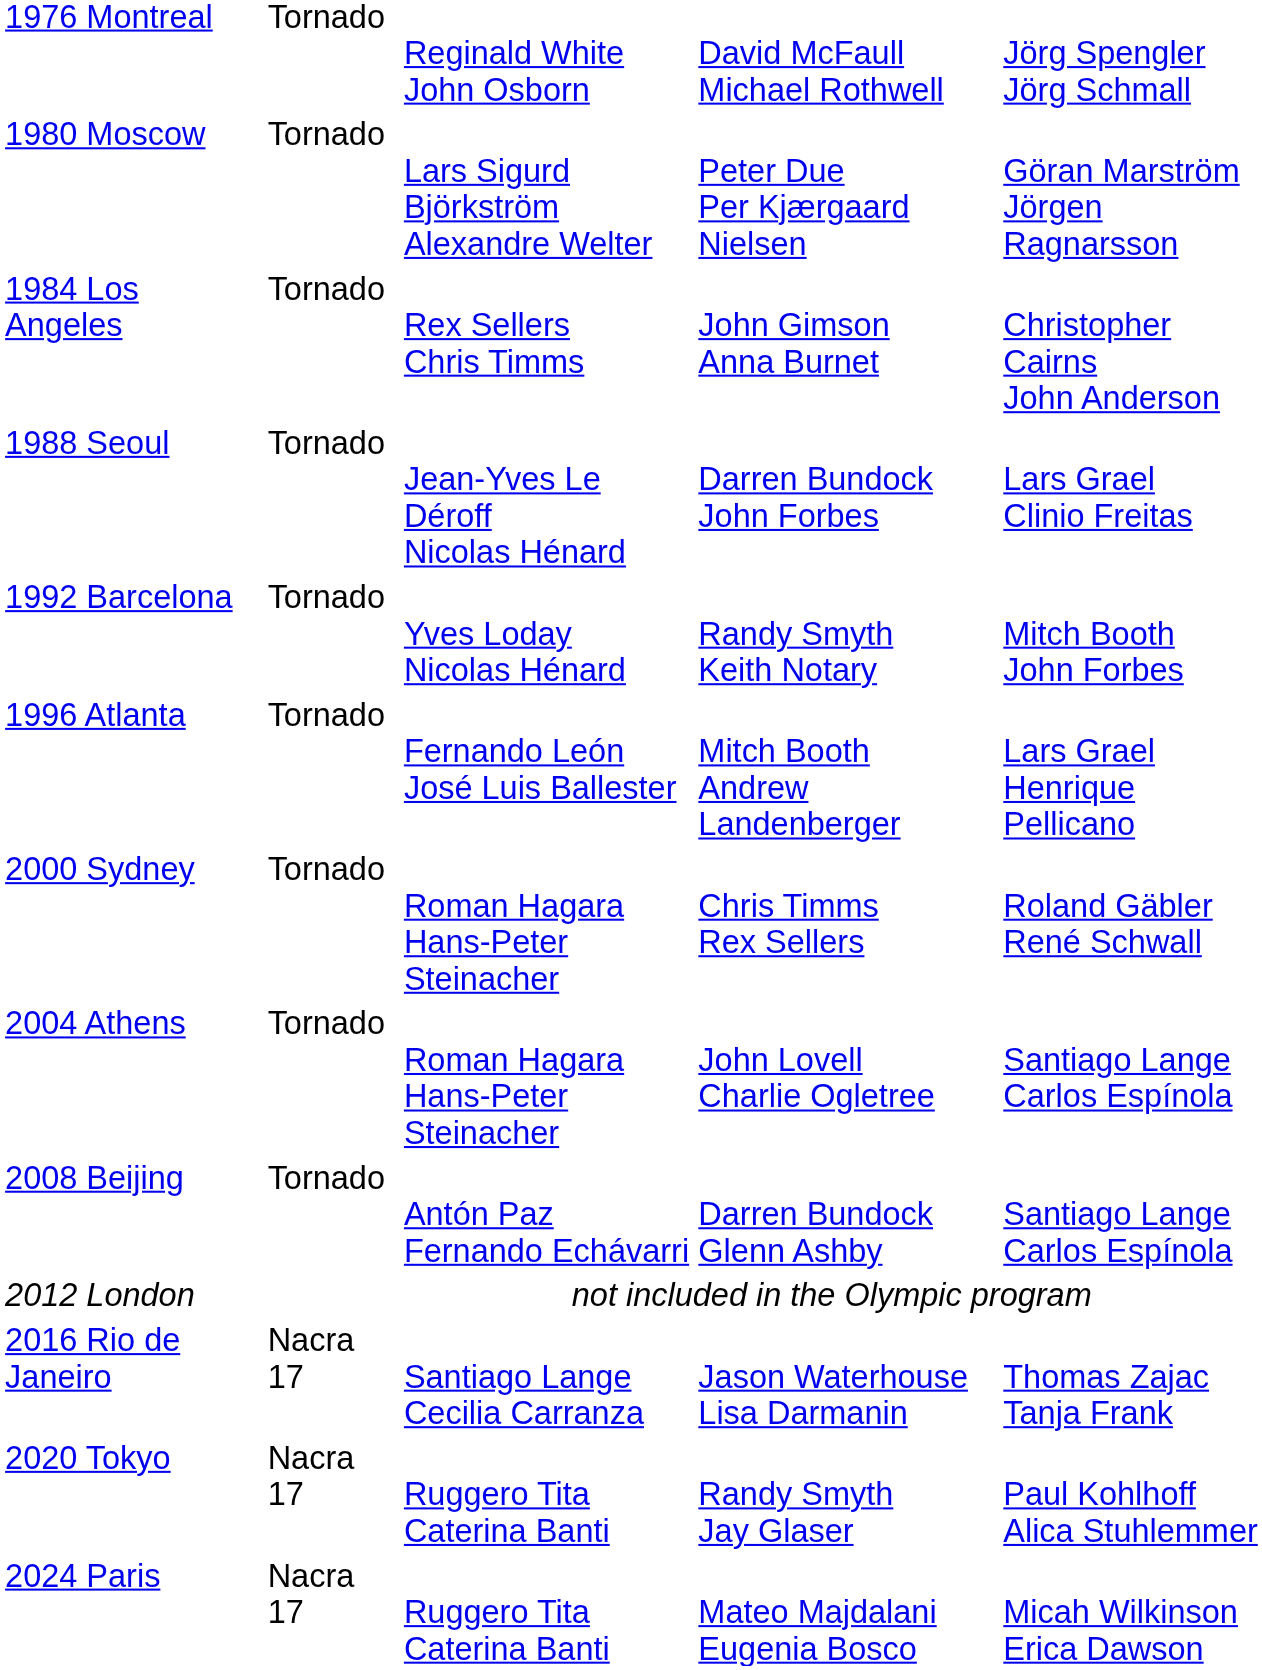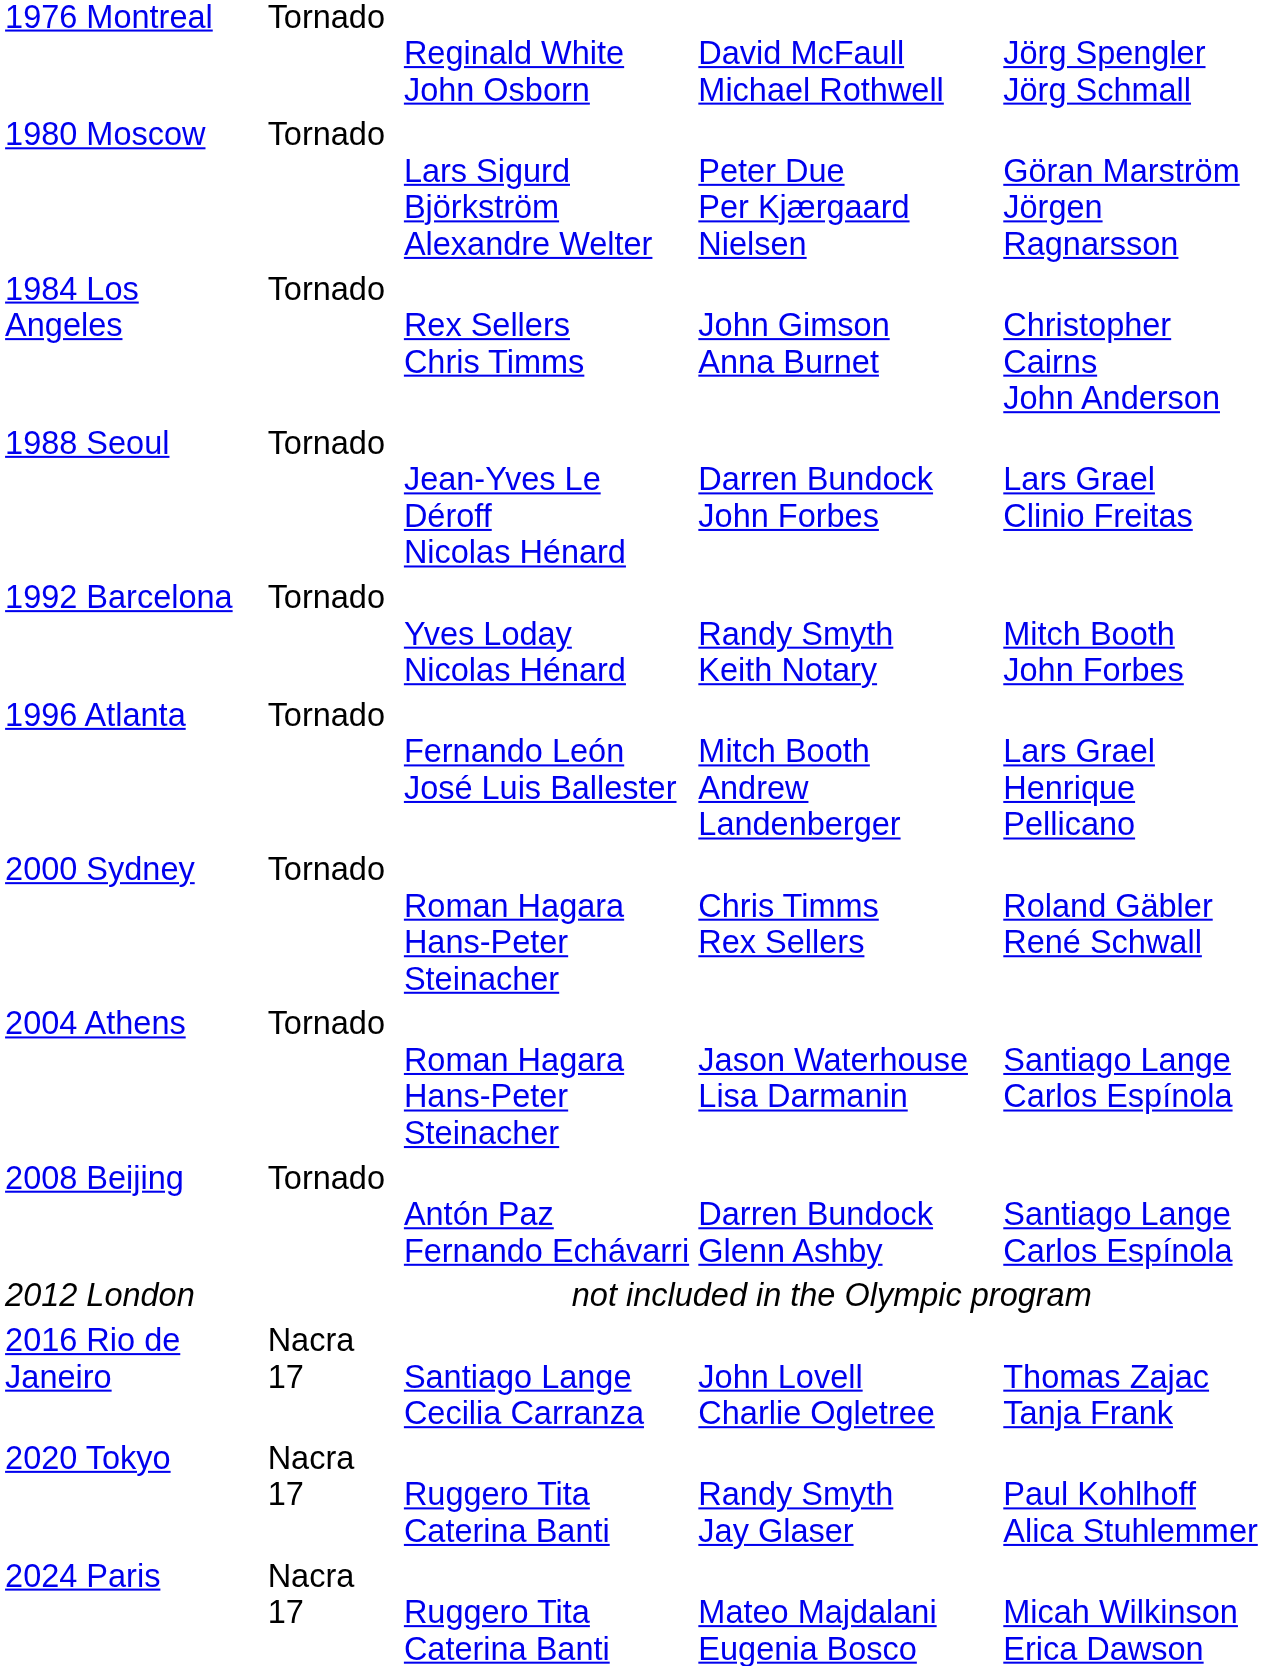 <table>
 <tr valign="top">
 <td><a href='#'>1976 Montreal</a><br></td>
 <td>Tornado</td>
 <td><br><a href='#'>Reginald White</a><br><a href='#'>John Osborn</a></td>
 <td><br><a href='#'>David McFaull</a><br><a href='#'>Michael Rothwell</a></td>
 <td><br><a href='#'>Jörg Spengler</a><br><a href='#'>Jörg Schmall</a></td>
 </tr>
 <tr valign="top">
 <td><a href='#'>1980 Moscow</a><br></td>
 <td>Tornado</td>
 <td><br><a href='#'>Lars Sigurd Björkström</a><br><a href='#'>Alexandre Welter</a></td>
 <td><br><a href='#'>Peter Due</a><br><a href='#'>Per Kjærgaard Nielsen</a></td>
 <td><br><a href='#'>Göran Marström</a><br><a href='#'>Jörgen Ragnarsson</a></td>
 </tr>
 <tr valign="top">
 <td><a href='#'>1984 Los Angeles</a><br></td>
 <td>Tornado</td>
 <td><br><a href='#'>Rex Sellers</a><br><a href='#'>Chris Timms</a></td>
 <td><br><a href='#'>John Gimson</a><br><a href='#'>Anna Burnet</a></td>
 <td><br><a href='#'>Christopher Cairns</a><br><a href='#'>John Anderson</a></td>
 </tr>
 <tr valign="top">
 <td><a href='#'>1988 Seoul</a><br></td>
 <td>Tornado</td>
 <td><br><a href='#'>Jean-Yves Le Déroff</a><br><a href='#'>Nicolas Hénard</a></td>
 <td><br><a href='#'>Darren Bundock</a><br><a href='#'>John Forbes</a></td>
 <td><br><a href='#'>Lars Grael</a><br><a href='#'>Clinio Freitas</a></td>
 </tr>
 <tr valign="top">
 <td><a href='#'>1992 Barcelona</a><br></td>
 <td>Tornado</td>
 <td><br><a href='#'>Yves Loday</a><br><a href='#'>Nicolas Hénard</a></td>
 <td><br><a href='#'>Randy Smyth</a><br><a href='#'>Keith Notary</a></td>
 <td><br><a href='#'>Mitch Booth</a><br><a href='#'>John Forbes</a></td>
 </tr>
 <tr valign="top">
 <td><a href='#'>1996 Atlanta</a><br></td>
 <td>Tornado</td>
 <td><br><a href='#'>Fernando León</a><br><a href='#'>José Luis Ballester</a></td>
 <td><br><a href='#'>Mitch Booth</a><br><a href='#'>Andrew Landenberger</a></td>
 <td><br><a href='#'>Lars Grael</a><br><a href='#'>Henrique Pellicano</a></td>
 </tr>
 <tr valign="top">
 <td><a href='#'>2000 Sydney</a><br></td>
 <td>Tornado</td>
 <td><br><a href='#'>Roman Hagara</a><br><a href='#'>Hans-Peter Steinacher</a></td>
 <td><br><a href='#'>Chris Timms</a><br><a href='#'>Rex Sellers</a></td>
 <td><br><a href='#'>Roland Gäbler</a><br><a href='#'>René Schwall</a></td>
 </tr>
 <tr valign="top">
 <td><a href='#'>2004 Athens</a><br></td>
 <td>Tornado</td>
 <td><br><a href='#'>Roman Hagara</a><br><a href='#'>Hans-Peter Steinacher</a></td>
-<td><br><a href='#'>John Lovell</a><br><a href='#'>Charlie Ogletree</a></td>
+<td><br><a href='#'>Jason Waterhouse</a><br><a href='#'>Lisa Darmanin</a></td>
 <td><br><a href='#'>Santiago Lange</a><br><a href='#'>Carlos Espínola</a></td>
 </tr>
 <tr valign="top">
 <td><a href='#'>2008 Beijing</a><br></td>
 <td>Tornado</td>
 <td><br><a href='#'>Antón Paz</a><br><a href='#'>Fernando Echávarri</a></td>
 <td><br><a href='#'>Darren Bundock</a><br><a href='#'>Glenn Ashby</a></td>
 <td><br><a href='#'>Santiago Lange</a><br><a href='#'>Carlos Espínola</a></td>
 </tr>
 <tr>
 <td colspan=2><em>2012 London</em></td>
 <td colspan=3 align=center><em>not included in the Olympic program</em></td>
 </tr>
 <tr valign="top">
 <td><a href='#'>2016 Rio de Janeiro</a><br></td>
 <td>Nacra 17</td>
 <td><br><a href='#'>Santiago Lange</a><br><a href='#'>Cecilia Carranza</a></td>
-<td><br><a href='#'>Jason Waterhouse</a><br><a href='#'>Lisa Darmanin</a></td>
+<td><br><a href='#'>John Lovell</a><br><a href='#'>Charlie Ogletree</a></td>
 <td><br><a href='#'>Thomas Zajac</a><br><a href='#'>Tanja Frank</a></td>
 </tr>
 <tr valign="top">
 <td><a href='#'>2020 Tokyo</a> <br></td>
 <td>Nacra 17</td>
 <td><br><a href='#'>Ruggero Tita</a><br><a href='#'>Caterina Banti</a></td>
 <td><br><a href='#'>Randy Smyth</a><br><a href='#'>Jay Glaser</a></td>
 <td><br><a href='#'>Paul Kohlhoff</a><br><a href='#'>Alica Stuhlemmer</a></td>
 </tr>
 <tr valign="top">
 <td><a href='#'>2024 Paris</a> <br></td>
 <td>Nacra 17</td>
 <td><br><a href='#'>Ruggero Tita</a><br><a href='#'>Caterina Banti</a></td>
 <td><br><a href='#'>Mateo Majdalani</a><br><a href='#'>Eugenia Bosco</a></td>
 <td><br><a href='#'>Micah Wilkinson</a><br><a href='#'>Erica Dawson</a></td>
 </tr>
 </table>
